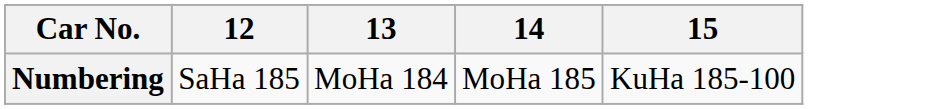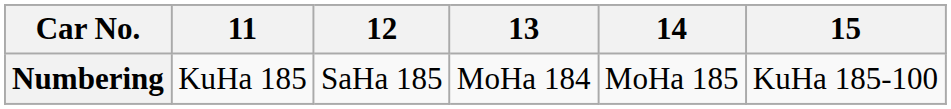 <table class="wikitable">
 <tr>
 <th>Car No.</th>
+<th>11</th>
 <th>12</th>
 <th>13</th>
 <th>14</th>
 <th>15</th>
 </tr>
 <tr>
 <th>Numbering</th>
+<td>KuHa 185</td>
 <td>SaHa 185</td>
 <td>MoHa 184</td>
 <td>MoHa 185</td>
 <td>KuHa 185-100</td>
 </tr>
 </table>
